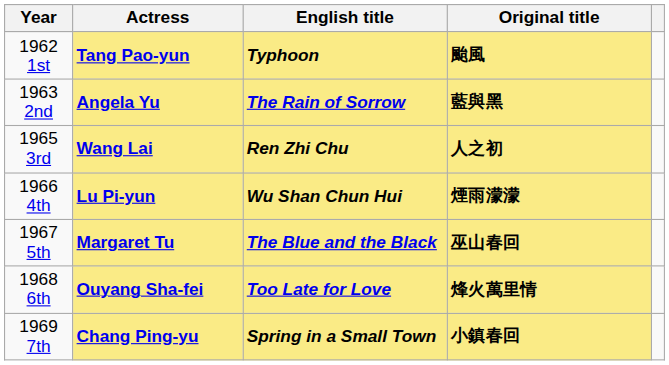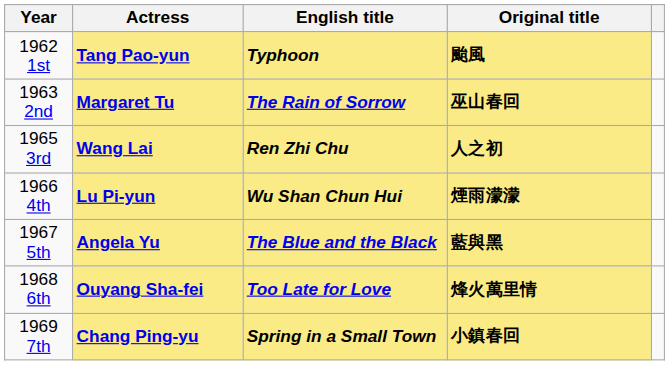 <table class="wikitable">
 <tr style="background:#bebebe;">
 <th style="width:10%;">Year</th>
 <th style="width:25%;">Actress</th>
 <th style="width:30%;">English title</th>
 <th style="width:30%;">Original title</th>
 <th style="width:2%;"></th>
 </tr>
 <tr>
 <td style="text-align:center">1962<br><a href='#'>1st</a></td>
 <td style="background:#FAEB86"><strong><a href='#'>Tang Pao-yun</a></strong></td>
 <td style="background:#FAEB86"><strong><em>Typhoon</em></strong></td>
 <td style="background:#FAEB86"><strong>颱風</strong></td>
 <td></td>
 </tr>
 <tr>
 <td style="text-align:center">1963<br><a href='#'>2nd</a></td>
-<td style="background:#FAEB86"><strong><a href='#'>Angela Yu</a></strong></td>
+<td style="background:#FAEB86"><strong><a href='#'>Margaret Tu</a></strong></td>
 <td style="background:#FAEB86"><strong> <em><a href='#'>The Rain of Sorrow</a></em> </strong></td>
-<td style="background:#FAEB86"><strong>藍與黑</strong></td>
+<td style="background:#FAEB86"><strong>巫山春回</strong></td>
 <td></td>
 </tr>
 <tr>
 <td style="text-align:center">1965<br><a href='#'>3rd</a></td>
 <td style="background:#FAEB86"><strong><a href='#'>Wang Lai</a></strong></td>
 <td style="background:#FAEB86"><strong><em>Ren Zhi Chu</em></strong></td>
 <td style="background:#FAEB86"><strong>人之初</strong></td>
 <td></td>
 </tr>
 <tr>
 <td style="text-align:center">1966<br><a href='#'>4th</a></td>
 <td style="background:#FAEB86"><strong><a href='#'>Lu Pi-yun</a></strong></td>
 <td style="background:#FAEB86"><strong><em>Wu Shan Chun Hui</em></strong></td>
 <td style="background:#FAEB86"><strong> 煙雨濛濛</strong></td>
 <td></td>
 </tr>
 <tr>
 <td style="text-align:center">1967<br><a href='#'>5th</a></td>
-<td style="background:#FAEB86"><strong><a href='#'>Margaret Tu</a></strong></td>
+<td style="background:#FAEB86"><strong><a href='#'>Angela Yu</a></strong></td>
 <td style="background:#FAEB86"><strong> <em><a href='#'>The Blue and the Black</a></em> </strong></td>
-<td style="background:#FAEB86"><strong>巫山春回</strong></td>
+<td style="background:#FAEB86"><strong>藍與黑</strong></td>
 <td></td>
 </tr>
 <tr>
 <td style="text-align:center">1968<br><a href='#'>6th</a></td>
 <td style="background:#FAEB86"><strong><a href='#'>Ouyang Sha-fei</a></strong></td>
 <td style="background:#FAEB86"><strong> <em><a href='#'>Too Late for Love</a></em> </strong></td>
 <td style="background:#FAEB86"><strong>烽火萬里情</strong></td>
 <td></td>
 </tr>
 <tr>
 <td style="text-align:center">1969<br><a href='#'>7th</a></td>
 <td style="background:#FAEB86"><strong><a href='#'>Chang Ping-yu</a></strong></td>
 <td style="background:#FAEB86"><strong><em>Spring in a Small Town</em></strong></td>
 <td style="background:#FAEB86"><strong>小鎮春回</strong></td>
 <td></td>
 </tr>
 </table>
